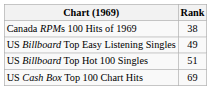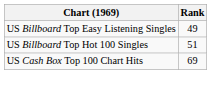 <table class="wikitable sortable">
 <tr>
 <th align="left">Chart (1969)</th>
 <th style="text-align:center;">Rank</th>
-</tr>
-<tr>
-<td>Canada <em>RPM</em>s 100 Hits of 1969</td>
-<td style="text-align:center;">38</td>
 </tr>
 <tr>
 <td>US <em>Billboard</em> Top Easy Listening Singles</td>
 <td style="text-align:center;">49</td>
 </tr>
 <tr>
 <td>US <em>Billboard</em> Top Hot 100 Singles</td>
 <td style="text-align:center;">51</td>
 </tr>
 <tr>
 <td>US <em>Cash Box</em> Top 100 Chart Hits</td>
 <td style="text-align:center;">69</td>
 </tr>
 </table>
